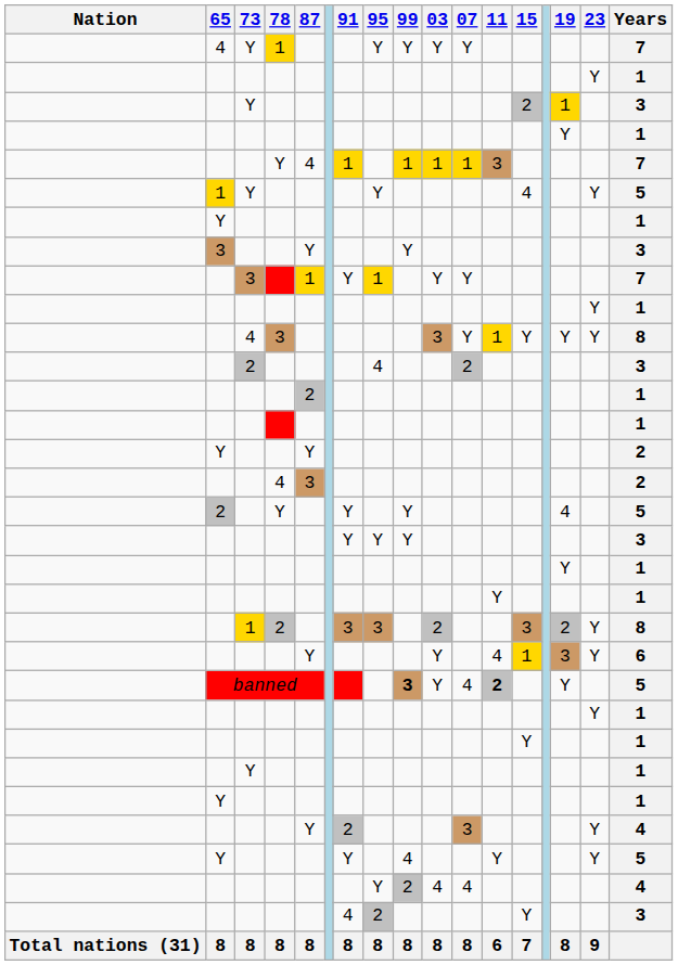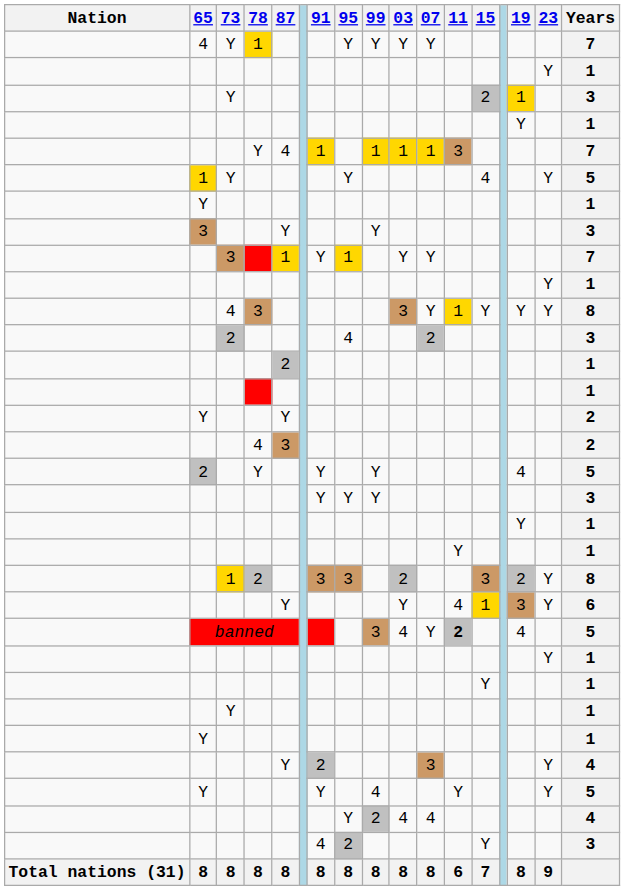 <table class="wikitable" style="text-align:center">
 <tr>
 <th>Nation</th>
 <th><a href='#'>65</a></th>
 <th><a href='#'>73</a></th>
 <th><a href='#'>78</a></th>
 <th><a href='#'>87</a></th>
 <td rowspan=33 bgcolor=lightblue></td>
 <th><a href='#'>91</a></th>
 <th><a href='#'>95</a></th>
 <th><a href='#'>99</a></th>
 <th><a href='#'>03</a></th>
 <th><a href='#'>07</a></th>
 <th><a href='#'>11</a></th>
 <th><a href='#'>15</a></th>
 <td rowspan=33 bgcolor=lightblue></td>
 <th><a href='#'>19</a></th>
 <th><a href='#'>23</a></th>
 <th>Years</th>
 </tr>
 <tr>
 <td align=left></td>
 <td>4</td>
 <td>Y</td>
 <td bgcolor=gold>1</td>
 <td></td>
 <td></td>
 <td>Y</td>
 <td>Y</td>
 <td>Y</td>
 <td>Y</td>
 <td></td>
 <td></td>
 <td></td>
 <td></td>
 <th>7</th>
 </tr>
 <tr>
 <td align=left></td>
 <td></td>
 <td></td>
 <td></td>
 <td></td>
 <td></td>
 <td></td>
 <td></td>
 <td></td>
 <td></td>
 <td></td>
 <td></td>
 <td></td>
 <td>Y</td>
 <th>1</th>
 </tr>
 <tr>
 <td align=left></td>
 <td></td>
 <td>Y</td>
 <td></td>
 <td></td>
 <td></td>
 <td></td>
 <td></td>
 <td></td>
 <td></td>
 <td></td>
 <td bgcolor=silver>2</td>
 <td bgcolor=gold>1</td>
 <td></td>
 <th>3</th>
 </tr>
 <tr>
 <td align=left></td>
 <td></td>
 <td></td>
 <td></td>
 <td></td>
 <td></td>
 <td></td>
 <td></td>
 <td></td>
 <td></td>
 <td></td>
 <td></td>
 <td>Y</td>
 <td></td>
 <th>1</th>
 </tr>
 <tr>
 <td align=left></td>
 <td></td>
 <td></td>
 <td>Y</td>
 <td>4</td>
 <td bgcolor=gold>1</td>
 <td></td>
 <td bgcolor=gold>1</td>
 <td bgcolor=gold>1</td>
 <td bgcolor=gold>1</td>
 <td bgcolor=#cc9966>3</td>
 <td></td>
 <td></td>
 <td></td>
 <th>7</th>
 </tr>
 <tr>
 <td align=left></td>
 <td bgcolor=gold>1</td>
 <td>Y</td>
 <td></td>
 <td></td>
 <td></td>
 <td>Y</td>
 <td></td>
 <td></td>
 <td></td>
 <td></td>
 <td>4</td>
 <td></td>
 <td>Y</td>
 <th>5</th>
 </tr>
 <tr>
 <td align=left></td>
 <td>Y</td>
 <td></td>
 <td></td>
 <td></td>
 <td></td>
 <td></td>
 <td></td>
 <td></td>
 <td></td>
 <td></td>
 <td></td>
 <td></td>
 <td></td>
 <th>1</th>
 </tr>
 <tr>
 <td align=left></td>
 <td bgcolor=#cc9966>3</td>
 <td></td>
 <td></td>
 <td>Y</td>
 <td></td>
 <td></td>
 <td>Y</td>
 <td></td>
 <td></td>
 <td></td>
 <td></td>
 <td></td>
 <td></td>
 <th>3</th>
 </tr>
 <tr>
 <td align=left></td>
 <td></td>
 <td bgcolor=#cc9966>3</td>
 <td bgcolor=Red><em></em></td>
 <td bgcolor=gold>1</td>
 <td>Y</td>
 <td bgcolor=gold>1</td>
 <td></td>
 <td>Y</td>
 <td>Y</td>
 <td></td>
 <td></td>
 <td></td>
 <td></td>
 <th>7</th>
 </tr>
 <tr>
 <td align=left></td>
 <td></td>
 <td></td>
 <td></td>
 <td></td>
 <td></td>
 <td></td>
 <td></td>
 <td></td>
 <td></td>
 <td></td>
 <td></td>
 <td></td>
 <td>Y</td>
 <th>1</th>
 </tr>
 <tr>
 <td align=left></td>
 <td></td>
 <td>4</td>
 <td bgcolor=#cc9966>3</td>
 <td></td>
 <td></td>
 <td></td>
 <td></td>
 <td bgcolor=#cc9966>3</td>
 <td>Y</td>
 <td bgcolor=gold>1</td>
 <td>Y</td>
 <td>Y</td>
 <td>Y</td>
 <th>8</th>
 </tr>
 <tr>
 <td align=left></td>
 <td></td>
 <td bgcolor=silver>2</td>
 <td></td>
 <td></td>
 <td></td>
 <td>4</td>
 <td></td>
 <td></td>
 <td bgcolor=silver>2</td>
 <td></td>
 <td></td>
 <td></td>
 <td></td>
 <th>3</th>
 </tr>
 <tr>
 <td align=left></td>
 <td></td>
 <td></td>
 <td></td>
 <td bgcolor=silver>2</td>
 <td></td>
 <td></td>
 <td></td>
 <td></td>
 <td></td>
 <td></td>
 <td></td>
 <td></td>
 <td></td>
 <th>1</th>
 </tr>
 <tr>
 <td align=left></td>
 <td></td>
 <td></td>
 <td bgcolor=Red><em></em></td>
 <td></td>
 <td></td>
 <td></td>
 <td></td>
 <td></td>
 <td></td>
 <td></td>
 <td></td>
 <td></td>
 <td></td>
 <th>1</th>
 </tr>
 <tr>
 <td align=left></td>
 <td>Y</td>
 <td></td>
 <td></td>
 <td>Y</td>
 <td></td>
 <td></td>
 <td></td>
 <td></td>
 <td></td>
 <td></td>
 <td></td>
 <td></td>
 <td></td>
 <th>2</th>
 </tr>
 <tr>
 <td align=left></td>
 <td></td>
 <td></td>
 <td>4</td>
 <td bgcolor=#cc9966>3</td>
 <td></td>
 <td></td>
 <td></td>
 <td></td>
 <td></td>
 <td></td>
 <td></td>
 <td></td>
 <td></td>
 <th>2</th>
 </tr>
 <tr>
 <td align=left></td>
 <td bgcolor=silver>2</td>
 <td></td>
 <td>Y</td>
 <td></td>
 <td>Y</td>
 <td></td>
 <td>Y</td>
 <td></td>
 <td></td>
 <td></td>
 <td></td>
 <td>4</td>
 <td></td>
 <th>5</th>
 </tr>
 <tr>
 <td align=left></td>
 <td></td>
 <td></td>
 <td></td>
 <td></td>
 <td>Y</td>
 <td>Y</td>
 <td>Y</td>
 <td></td>
 <td></td>
 <td></td>
 <td></td>
 <td></td>
 <td></td>
 <th>3</th>
 </tr>
 <tr>
 <td align=left></td>
 <td></td>
 <td></td>
 <td></td>
 <td></td>
 <td></td>
 <td></td>
 <td></td>
 <td></td>
 <td></td>
 <td></td>
 <td></td>
 <td>Y</td>
 <td></td>
 <th>1</th>
 </tr>
 <tr>
 <td align=left></td>
 <td></td>
 <td></td>
 <td></td>
 <td></td>
 <td></td>
 <td></td>
 <td></td>
 <td></td>
 <td></td>
 <td>Y</td>
 <td></td>
 <td></td>
 <td></td>
 <th>1</th>
 </tr>
 <tr>
 <td align=left></td>
 <td></td>
 <td bgcolor=gold>1</td>
 <td bgcolor=silver>2</td>
 <td></td>
 <td bgcolor=#cc9966>3</td>
 <td bgcolor=#cc9966>3</td>
 <td></td>
 <td bgcolor=silver>2</td>
 <td></td>
 <td></td>
 <td bgcolor=#cc9966>3</td>
 <td bgcolor=silver>2</td>
 <td>Y</td>
 <th>8</th>
 </tr>
 <tr>
 <td align=left></td>
 <td></td>
 <td></td>
 <td></td>
 <td>Y</td>
 <td></td>
 <td></td>
 <td></td>
 <td>Y</td>
 <td></td>
 <td>4</td>
 <td bgcolor=gold>1</td>
 <td bgcolor=#cc9966>3</td>
 <td>Y</td>
 <th>6</th>
 </tr>
 <tr>
 <td align=left></td>
 <td bgcolor=Red colspan=4><em>banned</em></td>
 <td bgcolor=Red></td>
 <td></td>
-<td bgcolor=#cc9966><strong>3</strong></td>
+<td bgcolor=#cc9966>3</td>
+<td>4</td>
 <td>Y</td>
-<td>4</td>
 <td bgcolor=silver><strong>2</strong></td>
 <td></td>
-<td>Y</td>
+<td>4</td>
 <td></td>
 <th>5</th>
 </tr>
 <tr>
 <td align=left></td>
 <td></td>
 <td></td>
 <td></td>
 <td></td>
 <td></td>
 <td></td>
 <td></td>
 <td></td>
 <td></td>
 <td></td>
 <td></td>
 <td></td>
 <td>Y</td>
 <th>1</th>
 </tr>
 <tr>
 <td align=left></td>
 <td></td>
 <td></td>
 <td></td>
 <td></td>
 <td></td>
 <td></td>
 <td></td>
 <td></td>
 <td></td>
 <td></td>
 <td>Y</td>
 <td></td>
 <td></td>
 <th>1</th>
 </tr>
 <tr>
 <td align=left></td>
 <td></td>
 <td>Y</td>
 <td></td>
 <td></td>
 <td></td>
 <td></td>
 <td></td>
 <td></td>
 <td></td>
 <td></td>
 <td></td>
 <td></td>
 <td></td>
 <th>1</th>
 </tr>
 <tr>
 <td align=left></td>
 <td>Y</td>
 <td></td>
 <td></td>
 <td></td>
 <td></td>
 <td></td>
 <td></td>
 <td></td>
 <td></td>
 <td></td>
 <td></td>
 <td></td>
 <td></td>
 <th>1</th>
 </tr>
 <tr>
 <td align=left></td>
 <td></td>
 <td></td>
 <td></td>
 <td>Y</td>
 <td bgcolor=silver>2</td>
 <td></td>
 <td></td>
 <td></td>
 <td bgcolor=#cc9966>3</td>
 <td></td>
 <td></td>
 <td></td>
 <td>Y</td>
 <th>4</th>
 </tr>
 <tr>
 <td align=left></td>
 <td>Y</td>
 <td></td>
 <td></td>
 <td></td>
 <td>Y</td>
 <td></td>
 <td>4</td>
 <td></td>
 <td></td>
 <td>Y</td>
 <td></td>
 <td></td>
 <td>Y</td>
 <th>5</th>
 </tr>
 <tr>
 <td align=left></td>
 <td></td>
 <td></td>
 <td></td>
 <td></td>
 <td></td>
 <td>Y</td>
 <td bgcolor=silver>2</td>
 <td>4</td>
 <td>4</td>
 <td></td>
 <td></td>
 <td></td>
 <td></td>
 <th>4</th>
 </tr>
 <tr>
 <td align=left></td>
 <td></td>
 <td></td>
 <td></td>
 <td></td>
 <td>4</td>
 <td bgcolor=silver>2</td>
 <td></td>
 <td></td>
 <td></td>
 <td></td>
 <td>Y</td>
 <td></td>
 <td></td>
 <th>3</th>
 </tr>
 <tr>
 <th align=left>Total nations (31)</th>
 <th>8</th>
 <th>8</th>
 <th>8</th>
 <th>8</th>
 <th>8</th>
 <th>8</th>
 <th>8</th>
 <th>8</th>
 <th>8</th>
 <th>6</th>
 <th>7</th>
 <th>8</th>
 <th>9</th>
 <th></th>
 </tr>
 </table>
